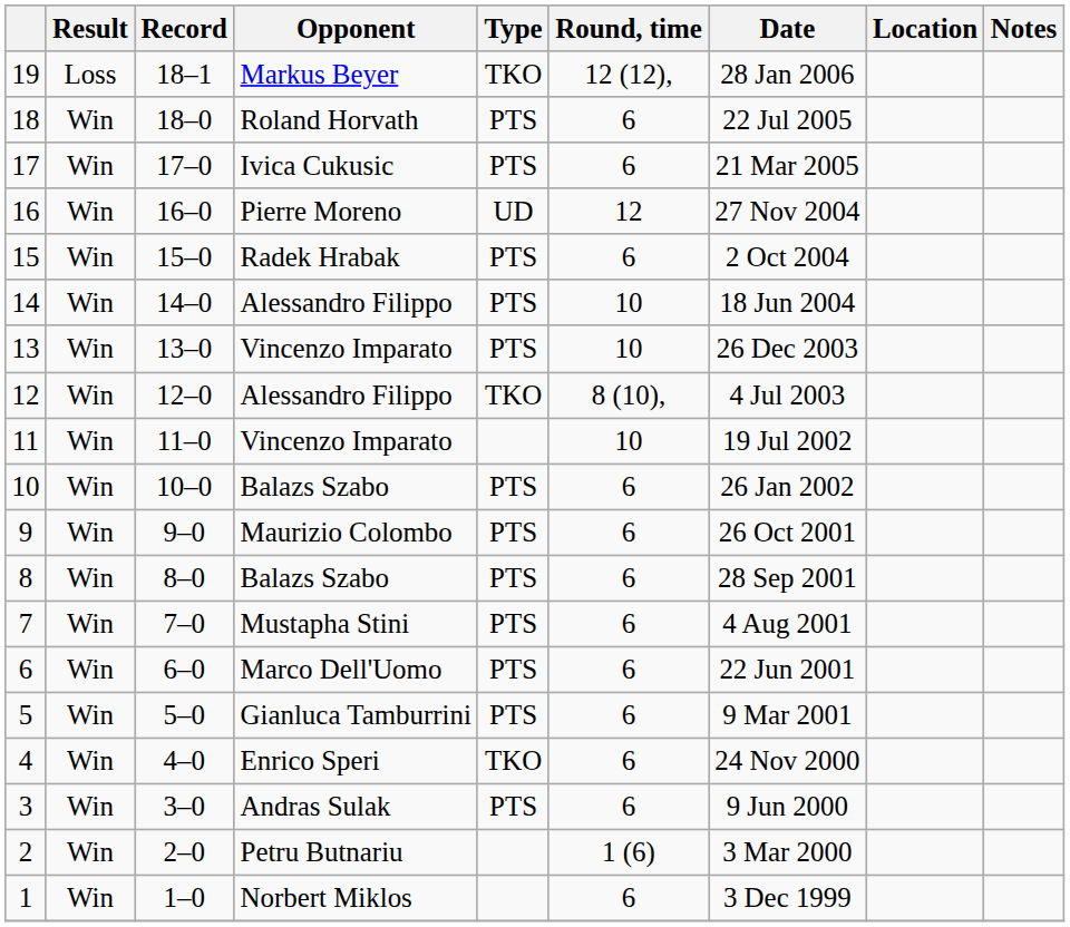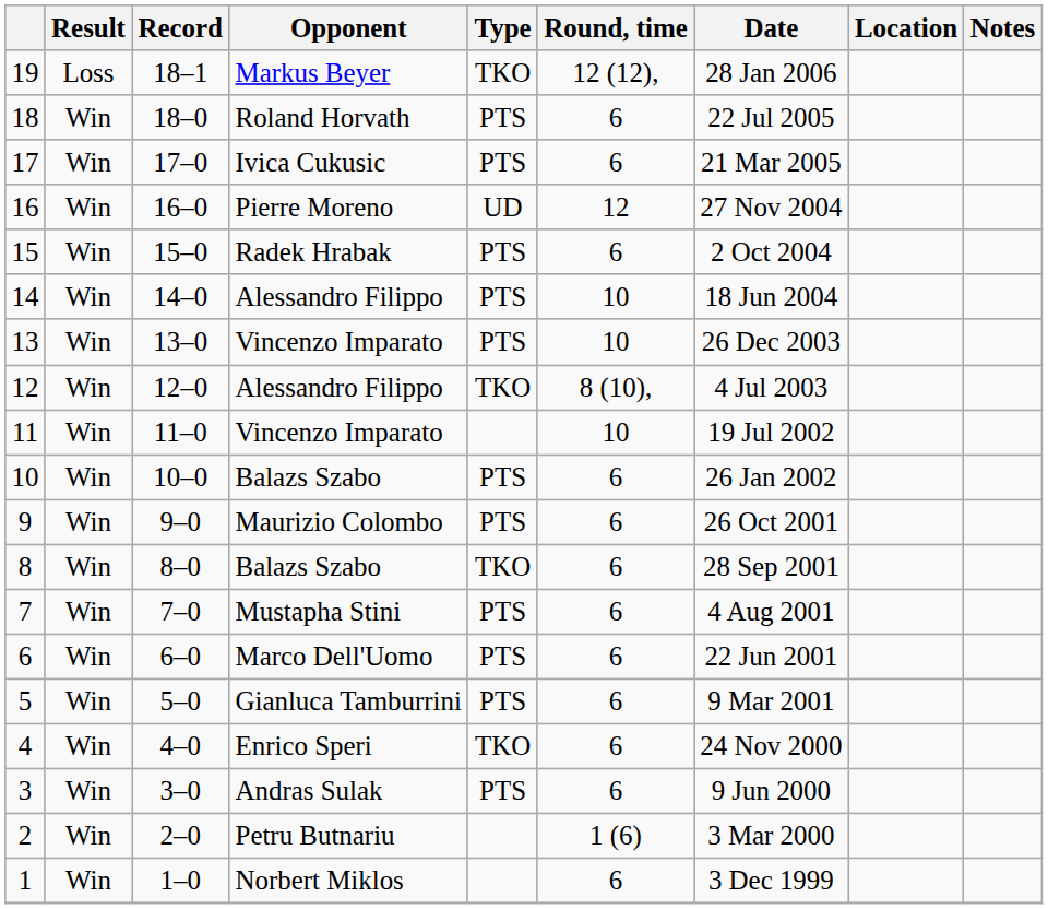 <table class="wikitable" style="text-align:center; font-size:95%">
 <tr>
 <th></th>
 <th>Result</th>
 <th>Record</th>
 <th>Opponent</th>
 <th>Type</th>
 <th>Round, time</th>
 <th>Date</th>
 <th>Location</th>
 <th>Notes</th>
 </tr>
 <tr>
 <td>19</td>
 <td>Loss</td>
 <td>18–1</td>
 <td style="text-align:left;"> <a href='#'>Markus Beyer</a></td>
 <td>TKO</td>
 <td>12 (12), </td>
 <td>28 Jan 2006</td>
 <td style="text-align:left;"> </td>
 <td style="text-align:left;"></td>
 </tr>
 <tr>
 <td>18</td>
 <td>Win</td>
 <td>18–0</td>
 <td style="text-align:left;"> Roland Horvath</td>
 <td>PTS</td>
 <td>6</td>
 <td>22 Jul 2005</td>
 <td style="text-align:left;"> </td>
 <td></td>
 </tr>
 <tr>
 <td>17</td>
 <td>Win</td>
 <td>17–0</td>
 <td style="text-align:left;"> Ivica Cukusic</td>
 <td>PTS</td>
 <td>6</td>
 <td>21 Mar 2005</td>
 <td style="text-align:left;"> </td>
 <td></td>
 </tr>
 <tr>
 <td>16</td>
 <td>Win</td>
 <td>16–0</td>
 <td style="text-align:left;"> Pierre Moreno</td>
 <td>UD</td>
 <td>12</td>
 <td>27 Nov 2004</td>
 <td style="text-align:left;"> </td>
 <td style="text-align:left;"></td>
 </tr>
 <tr>
 <td>15</td>
 <td>Win</td>
 <td>15–0</td>
 <td style="text-align:left;"> Radek Hrabak</td>
 <td>PTS</td>
 <td>6</td>
 <td>2 Oct 2004</td>
 <td style="text-align:left;"> </td>
 <td></td>
 </tr>
 <tr>
 <td>14</td>
 <td>Win</td>
 <td>14–0</td>
 <td style="text-align:left;"> Alessandro Filippo</td>
 <td>PTS</td>
 <td>10</td>
 <td>18 Jun 2004</td>
 <td style="text-align:left;"> </td>
 <td style="text-align:left;"></td>
 </tr>
 <tr>
 <td>13</td>
 <td>Win</td>
 <td>13–0</td>
 <td style="text-align:left;"> Vincenzo Imparato</td>
 <td>PTS</td>
 <td>10</td>
 <td>26 Dec 2003</td>
 <td style="text-align:left;"> </td>
 <td style="text-align:left;"></td>
 </tr>
 <tr>
 <td>12</td>
 <td>Win</td>
 <td>12–0</td>
 <td style="text-align:left;"> Alessandro Filippo</td>
 <td>TKO</td>
 <td>8 (10), </td>
 <td>4 Jul 2003</td>
 <td style="text-align:left;"> </td>
 <td style="text-align:left;"></td>
 </tr>
 <tr>
 <td>11</td>
 <td>Win</td>
 <td>11–0</td>
 <td style="text-align:left;"> Vincenzo Imparato</td>
 <td></td>
 <td>10</td>
 <td>19 Jul 2002</td>
 <td style="text-align:left;"> </td>
 <td style="text-align:left;"></td>
 </tr>
 <tr>
 <td>10</td>
 <td>Win</td>
 <td>10–0</td>
 <td style="text-align:left;"> Balazs Szabo</td>
 <td>PTS</td>
 <td>6</td>
 <td>26 Jan 2002</td>
 <td style="text-align:left;"> </td>
 <td></td>
 </tr>
 <tr>
 <td>9</td>
 <td>Win</td>
 <td>9–0</td>
 <td style="text-align:left;"> Maurizio Colombo</td>
 <td>PTS</td>
 <td>6</td>
 <td>26 Oct 2001</td>
 <td style="text-align:left;"> </td>
 <td></td>
 </tr>
 <tr>
 <td>8</td>
 <td>Win</td>
 <td>8–0</td>
 <td style="text-align:left;"> Balazs Szabo</td>
-<td>PTS</td>
+<td>TKO</td>
 <td>6</td>
 <td>28 Sep 2001</td>
 <td style="text-align:left;"> </td>
 <td></td>
 </tr>
 <tr>
 <td>7</td>
 <td>Win</td>
 <td>7–0</td>
 <td style="text-align:left;"> Mustapha Stini</td>
 <td>PTS</td>
 <td>6</td>
 <td>4 Aug 2001</td>
 <td style="text-align:left;"> </td>
 <td></td>
 </tr>
 <tr>
 <td>6</td>
 <td>Win</td>
 <td>6–0</td>
 <td style="text-align:left;"> Marco Dell'Uomo</td>
 <td>PTS</td>
 <td>6</td>
 <td>22 Jun 2001</td>
 <td style="text-align:left;"> </td>
 <td></td>
 </tr>
 <tr>
 <td>5</td>
 <td>Win</td>
 <td>5–0</td>
 <td style="text-align:left;"> Gianluca Tamburrini</td>
 <td>PTS</td>
 <td>6</td>
 <td>9 Mar 2001</td>
 <td style="text-align:left;"> </td>
 <td></td>
 </tr>
 <tr>
 <td>4</td>
 <td>Win</td>
 <td>4–0</td>
 <td style="text-align:left;"> Enrico Speri</td>
 <td>TKO</td>
 <td>6</td>
 <td>24 Nov 2000</td>
 <td style="text-align:left;"> </td>
 <td></td>
 </tr>
 <tr>
 <td>3</td>
 <td>Win</td>
 <td>3–0</td>
 <td style="text-align:left;"> Andras Sulak</td>
 <td>PTS</td>
 <td>6</td>
 <td>9 Jun 2000</td>
 <td style="text-align:left;"> </td>
 <td></td>
 </tr>
 <tr>
 <td>2</td>
 <td>Win</td>
 <td>2–0</td>
 <td style="text-align:left;"> Petru Butnariu</td>
 <td></td>
 <td>1 (6)</td>
 <td>3 Mar 2000</td>
 <td style="text-align:left;"> </td>
 <td></td>
 </tr>
 <tr>
 <td>1</td>
 <td>Win</td>
 <td>1–0</td>
 <td style="text-align:left;"> Norbert Miklos</td>
 <td></td>
 <td>6</td>
 <td>3 Dec 1999</td>
 <td style="text-align:left;"> </td>
 <td></td>
 </tr>
 <tr>
 </tr>
 </table>
